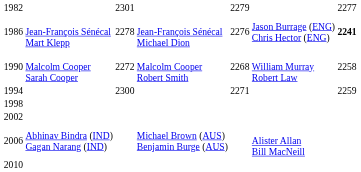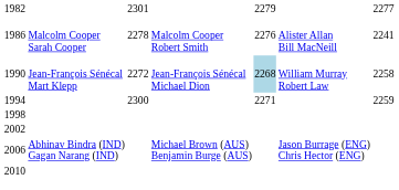 <table>
 <tr>
 <td>1982</td>
 <td></td>
 <td>2301</td>
 <td></td>
 <td>2279</td>
 <td></td>
 <td>2277</td>
 </tr>
 <tr>
 <td>1986</td>
-<td><br><a href='#'>Jean-François Sénécal</a><br><a href='#'>Mart Klepp</a></td>
+<td><br><a href='#'>Malcolm Cooper</a><br><a href='#'>Sarah Cooper</a></td>
 <td>2278</td>
-<td><br><a href='#'>Jean-François Sénécal</a><br><a href='#'>Michael Dion</a></td>
+<td><br><a href='#'>Malcolm Cooper</a><br><a href='#'>Robert Smith</a></td>
 <td>2276</td>
-<td> <a href='#'>Jason Burrage</a> (<a href='#'>ENG</a>)<br> <a href='#'>Chris Hector</a> (<a href='#'>ENG</a>)</td>
-<td><strong>2241</strong></td>
+<td><br><a href='#'>Alister Allan</a><br><a href='#'>Bill MacNeill</a></td>
+<td>2241</td>
 </tr>
 <tr>
 <td>1990</td>
-<td><br><a href='#'>Malcolm Cooper</a><br><a href='#'>Sarah Cooper</a></td>
+<td><br><a href='#'>Jean-François Sénécal</a><br><a href='#'>Mart Klepp</a></td>
 <td>2272</td>
-<td><br><a href='#'>Malcolm Cooper</a><br><a href='#'>Robert Smith</a></td>
-<td>2268</td>
+<td><br><a href='#'>Jean-François Sénécal</a><br><a href='#'>Michael Dion</a></td>
+<td style="background: lightblue;">2268</td>
 <td><br><a href='#'>William Murray</a><br><a href='#'>Robert Law</a></td>
 <td>2258</td>
 </tr>
 <tr>
 <td>1994</td>
 <td></td>
 <td>2300</td>
 <td></td>
 <td>2271</td>
 <td></td>
 <td>2259</td>
 </tr>
 <tr>
 <td>1998</td>
 <td></td>
 <td></td>
 <td></td>
 <td></td>
 <td></td>
 <td></td>
 </tr>
 <tr>
 <td>2002</td>
 <td></td>
 <td></td>
 <td></td>
 <td></td>
 <td></td>
 <td></td>
 </tr>
 <tr>
 <td>2006</td>
 <td> <a href='#'>Abhinav Bindra</a> (<a href='#'>IND</a>)<br> <a href='#'>Gagan Narang</a> (<a href='#'>IND</a>)</td>
 <td></td>
 <td> <a href='#'>Michael Brown</a> (<a href='#'>AUS</a>)<br> <a href='#'>Benjamin Burge</a> (<a href='#'>AUS</a>)</td>
 <td></td>
-<td><br><a href='#'>Alister Allan</a><br><a href='#'>Bill MacNeill</a></td>
+<td> <a href='#'>Jason Burrage</a> (<a href='#'>ENG</a>)<br> <a href='#'>Chris Hector</a> (<a href='#'>ENG</a>)</td>
 <td></td>
 </tr>
 <tr>
 <td>2010<br></td>
 <td></td>
 <td></td>
 <td></td>
 <td></td>
 <td></td>
 <td></td>
 </tr>
 </table>
